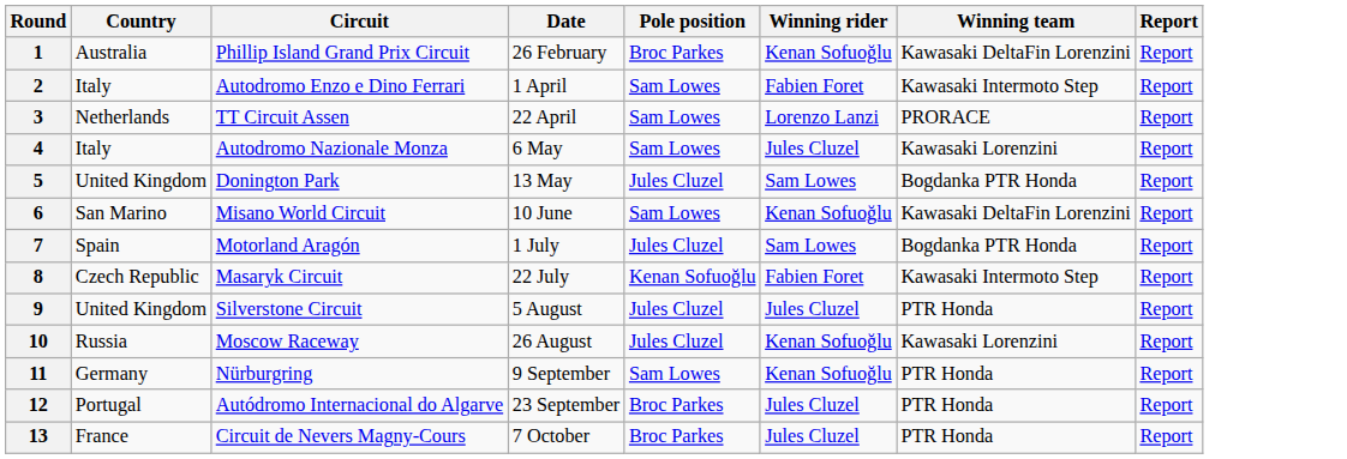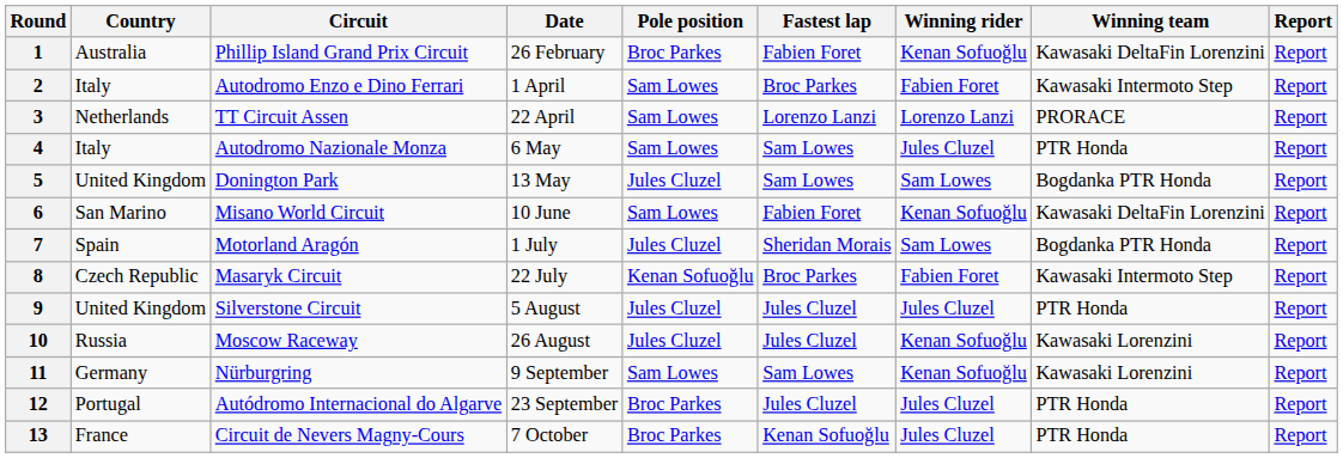 <table class="wikitable" style="font-size: 85%">
 <tr>
 <th>Round</th>
 <th>Country</th>
 <th>Circuit</th>
 <th>Date</th>
 <th>Pole position</th>
+<th>Fastest lap</th>
 <th>Winning rider</th>
 <th>Winning team</th>
 <th>Report</th>
 </tr>
 <tr>
 <th>1</th>
 <td> Australia</td>
 <td><a href='#'>Phillip Island Grand Prix Circuit</a></td>
 <td>26 February</td>
 <td> <a href='#'>Broc Parkes</a></td>
+<td> <a href='#'>Fabien Foret</a></td>
 <td> <a href='#'>Kenan Sofuoğlu</a></td>
 <td>Kawasaki DeltaFin Lorenzini</td>
 <td><a href='#'>Report</a></td>
 </tr>
 <tr>
 <th>2</th>
 <td> Italy</td>
 <td><a href='#'>Autodromo Enzo e Dino Ferrari</a></td>
 <td>1 April</td>
 <td> <a href='#'>Sam Lowes</a></td>
+<td> <a href='#'>Broc Parkes</a></td>
 <td> <a href='#'>Fabien Foret</a></td>
 <td>Kawasaki Intermoto Step</td>
 <td><a href='#'>Report</a></td>
 </tr>
 <tr>
 <th>3</th>
 <td> Netherlands</td>
 <td><a href='#'>TT Circuit Assen</a></td>
 <td>22 April</td>
 <td> <a href='#'>Sam Lowes</a></td>
 <td> <a href='#'>Lorenzo Lanzi</a></td>
+<td> <a href='#'>Lorenzo Lanzi</a></td>
 <td>PRORACE</td>
 <td><a href='#'>Report</a></td>
 </tr>
 <tr>
 <th>4</th>
 <td> Italy</td>
 <td><a href='#'>Autodromo Nazionale Monza</a></td>
 <td>6 May</td>
 <td> <a href='#'>Sam Lowes</a></td>
+<td> <a href='#'>Sam Lowes</a></td>
 <td> <a href='#'>Jules Cluzel</a></td>
-<td>Kawasaki Lorenzini</td>
+<td>PTR Honda</td>
 <td><a href='#'>Report</a></td>
 </tr>
 <tr>
 <th>5</th>
 <td> United Kingdom</td>
 <td><a href='#'>Donington Park</a></td>
 <td>13 May</td>
 <td> <a href='#'>Jules Cluzel</a></td>
+<td> <a href='#'>Sam Lowes</a></td>
 <td> <a href='#'>Sam Lowes</a></td>
 <td>Bogdanka PTR Honda</td>
 <td><a href='#'>Report</a></td>
 </tr>
 <tr>
 <th>6</th>
 <td> San Marino</td>
 <td><a href='#'>Misano World Circuit</a></td>
 <td>10 June</td>
 <td> <a href='#'>Sam Lowes</a></td>
+<td> <a href='#'>Fabien Foret</a></td>
 <td> <a href='#'>Kenan Sofuoğlu</a></td>
 <td>Kawasaki DeltaFin Lorenzini</td>
 <td><a href='#'>Report</a></td>
 </tr>
 <tr>
 <th>7</th>
 <td> Spain</td>
 <td><a href='#'>Motorland Aragón</a></td>
 <td>1 July</td>
 <td> <a href='#'>Jules Cluzel</a></td>
+<td> <a href='#'>Sheridan Morais</a></td>
 <td> <a href='#'>Sam Lowes</a></td>
 <td>Bogdanka PTR Honda</td>
 <td><a href='#'>Report</a></td>
 </tr>
 <tr>
 <th>8</th>
 <td> Czech Republic</td>
 <td><a href='#'>Masaryk Circuit</a></td>
 <td>22 July</td>
 <td> <a href='#'>Kenan Sofuoğlu</a></td>
+<td> <a href='#'>Broc Parkes</a></td>
 <td> <a href='#'>Fabien Foret</a></td>
 <td>Kawasaki Intermoto Step</td>
 <td><a href='#'>Report</a></td>
 </tr>
 <tr>
 <th>9</th>
 <td> United Kingdom</td>
 <td><a href='#'>Silverstone Circuit</a></td>
 <td>5 August</td>
 <td> <a href='#'>Jules Cluzel</a></td>
 <td> <a href='#'>Jules Cluzel</a></td>
+<td> <a href='#'>Jules Cluzel</a></td>
 <td>PTR Honda</td>
 <td><a href='#'>Report</a></td>
 </tr>
 <tr>
 <th>10</th>
 <td> Russia</td>
 <td><a href='#'>Moscow Raceway</a></td>
 <td>26 August</td>
+<td> <a href='#'>Jules Cluzel</a></td>
 <td> <a href='#'>Jules Cluzel</a></td>
 <td> <a href='#'>Kenan Sofuoğlu</a></td>
 <td>Kawasaki Lorenzini</td>
 <td><a href='#'>Report</a></td>
 </tr>
 <tr>
 <th>11</th>
 <td> Germany</td>
 <td><a href='#'>Nürburgring</a></td>
 <td>9 September</td>
 <td> <a href='#'>Sam Lowes</a></td>
+<td> <a href='#'>Sam Lowes</a></td>
 <td> <a href='#'>Kenan Sofuoğlu</a></td>
-<td>PTR Honda</td>
+<td>Kawasaki Lorenzini</td>
 <td><a href='#'>Report</a></td>
 </tr>
 <tr>
 <th>12</th>
 <td> Portugal</td>
 <td><a href='#'>Autódromo Internacional do Algarve</a></td>
 <td>23 September</td>
 <td> <a href='#'>Broc Parkes</a></td>
+<td> <a href='#'>Jules Cluzel</a></td>
 <td> <a href='#'>Jules Cluzel</a></td>
 <td>PTR Honda</td>
 <td><a href='#'>Report</a></td>
 </tr>
 <tr>
 <th>13</th>
 <td> France</td>
 <td><a href='#'>Circuit de Nevers Magny-Cours</a></td>
 <td>7 October</td>
 <td> <a href='#'>Broc Parkes</a></td>
+<td> <a href='#'>Kenan Sofuoğlu</a></td>
 <td> <a href='#'>Jules Cluzel</a></td>
 <td>PTR Honda</td>
 <td><a href='#'>Report</a></td>
 </tr>
 </table>
